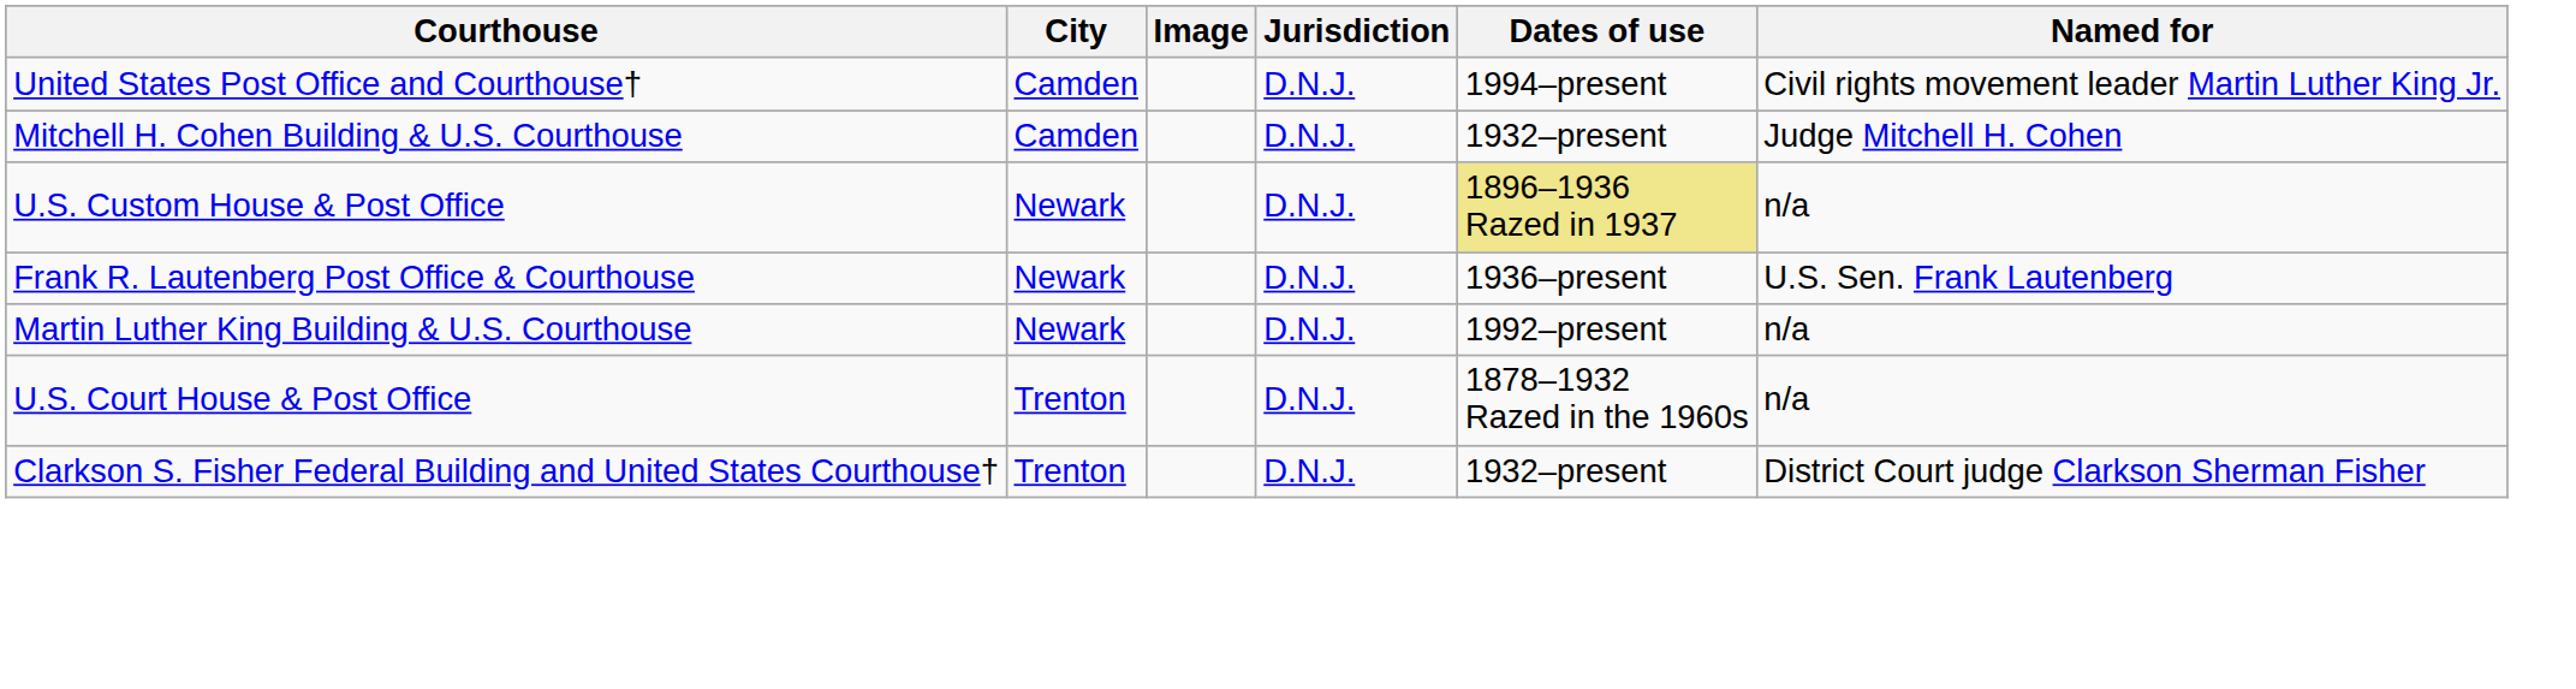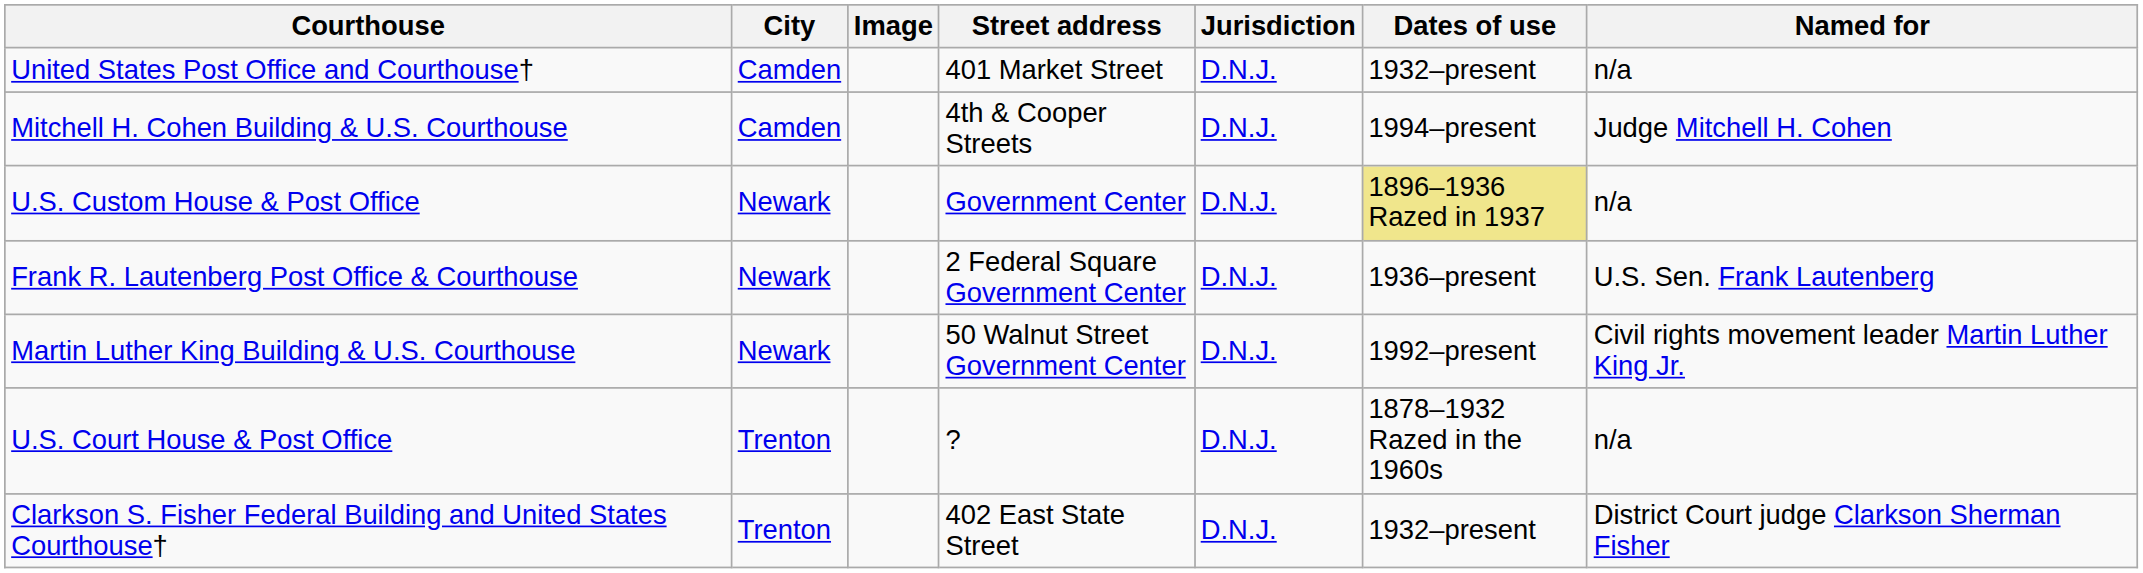 <table class="wikitable sortable sticky-header sort-under">
 <tr>
 <th>Courthouse</th>
 <th>City</th>
 <th>Image</th>
+<th>Street address</th>
 <th>Jurisdiction</th>
 <th>Dates of use</th>
 <th>Named for</th>
 </tr>
 <tr>
 <td><a href='#'>United States Post Office and Courthouse</a>†</td>
 <td><a href='#'>Camden</a></td>
 <td></td>
+<td>401 Market Street</td>
 <td><a href='#'>D.N.J.</a></td>
-<td>1994–present</td>
-<td>Civil rights movement leader <a href='#'>Martin Luther King Jr.</a></td>
+<td>1932–present</td>
+<td>n/a</td>
 </tr>
 <tr>
 <td><a href='#'>Mitchell H. Cohen Building & U.S. Courthouse</a></td>
 <td><a href='#'>Camden</a></td>
 <td></td>
+<td>4th & Cooper Streets</td>
 <td><a href='#'>D.N.J.</a></td>
-<td>1932–present</td>
+<td>1994–present</td>
 <td>Judge <a href='#'>Mitchell H. Cohen</a></td>
 </tr>
 <tr>
 <td><a href='#'>U.S. Custom House & Post Office</a></td>
 <td><a href='#'>Newark</a></td>
 <td></td>
+<td><a href='#'>Government Center</a></td>
 <td><a href='#'>D.N.J.</a></td>
 <td style="background: khaki;">1896–1936<br>Razed in 1937</td>
 <td>n/a</td>
 </tr>
 <tr>
 <td><a href='#'>Frank R. Lautenberg Post Office & Courthouse</a></td>
 <td><a href='#'>Newark</a></td>
 <td></td>
+<td>2 Federal Square<br><a href='#'>Government Center</a></td>
 <td><a href='#'>D.N.J.</a></td>
 <td>1936–present</td>
 <td>U.S. Sen. <a href='#'>Frank Lautenberg</a></td>
 </tr>
 <tr>
 <td><a href='#'>Martin Luther King Building & U.S. Courthouse</a></td>
 <td><a href='#'>Newark</a></td>
 <td></td>
+<td>50 Walnut Street<br><a href='#'>Government Center</a></td>
 <td><a href='#'>D.N.J.</a></td>
 <td>1992–present</td>
-<td>n/a</td>
+<td>Civil rights movement leader <a href='#'>Martin Luther King Jr.</a></td>
 </tr>
 <tr>
 <td><a href='#'>U.S. Court House & Post Office</a></td>
 <td><a href='#'>Trenton</a></td>
 <td></td>
+<td>?</td>
 <td><a href='#'>D.N.J.</a></td>
 <td>1878–1932<br>Razed in the 1960s</td>
 <td>n/a</td>
 </tr>
 <tr>
 <td><a href='#'>Clarkson S. Fisher Federal Building and United States Courthouse</a>†</td>
 <td><a href='#'>Trenton</a></td>
 <td></td>
+<td>402 East State Street</td>
 <td><a href='#'>D.N.J.</a></td>
 <td>1932–present</td>
 <td>District Court judge <a href='#'>Clarkson Sherman Fisher</a></td>
 </tr>
 </table>
